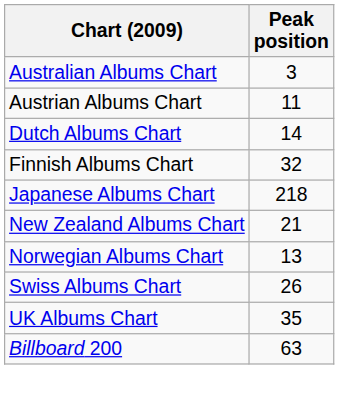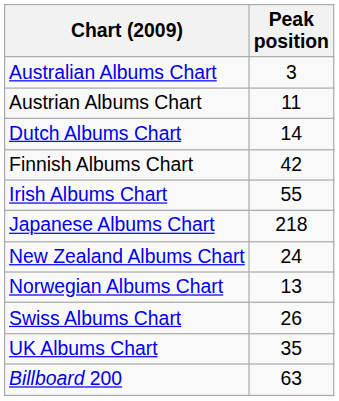 <table class="wikitable sortable">
 <tr>
 <th>Chart (2009)</th>
 <th>Peak<br> position</th>
 </tr>
 <tr>
 <td><a href='#'>Australian Albums Chart</a></td>
 <td style="text-align:center;">3</td>
 </tr>
 <tr>
 <td>Austrian Albums Chart</td>
 <td style="text-align:center;">11</td>
 </tr>
 <tr>
 <td><a href='#'>Dutch Albums Chart</a></td>
 <td style="text-align:center;">14</td>
 </tr>
 <tr>
 <td>Finnish Albums Chart</td>
-<td style="text-align:center;">32</td>
+<td style="text-align:center;">42</td>
+</tr>
+<tr>
+<td><a href='#'>Irish Albums Chart</a></td>
+<td style="text-align:center;">55</td>
 </tr>
 <tr>
 <td><a href='#'>Japanese Albums Chart</a></td>
 <td style="text-align:center;">218</td>
 </tr>
 <tr>
 <td><a href='#'>New Zealand Albums Chart</a></td>
-<td style="text-align:center;">21</td>
+<td style="text-align:center;">24</td>
 </tr>
 <tr>
 <td><a href='#'>Norwegian Albums Chart</a></td>
 <td style="text-align:center;">13</td>
 </tr>
 <tr>
 <td><a href='#'>Swiss Albums Chart</a></td>
 <td style="text-align:center;">26</td>
 </tr>
 <tr>
 <td><a href='#'>UK Albums Chart</a></td>
 <td style="text-align:center;">35</td>
 </tr>
 <tr>
 <td><a href='#'><em>Billboard</em> 200</a></td>
 <td style="text-align:center;">63</td>
 </tr>
 </table>
